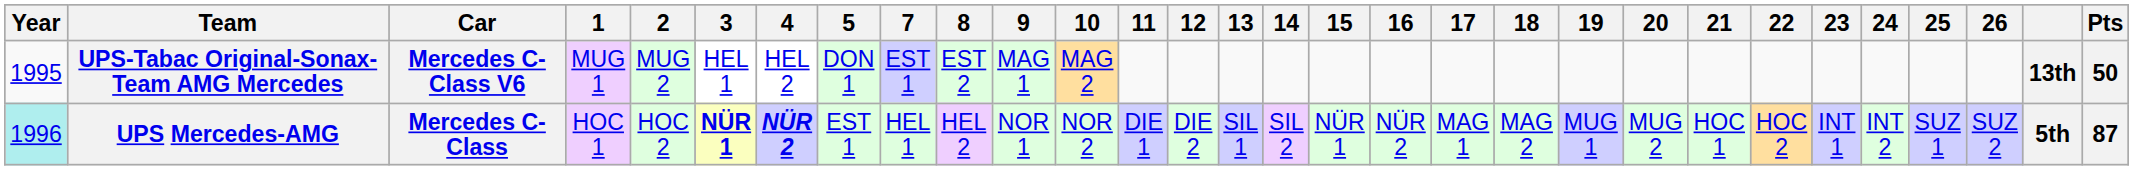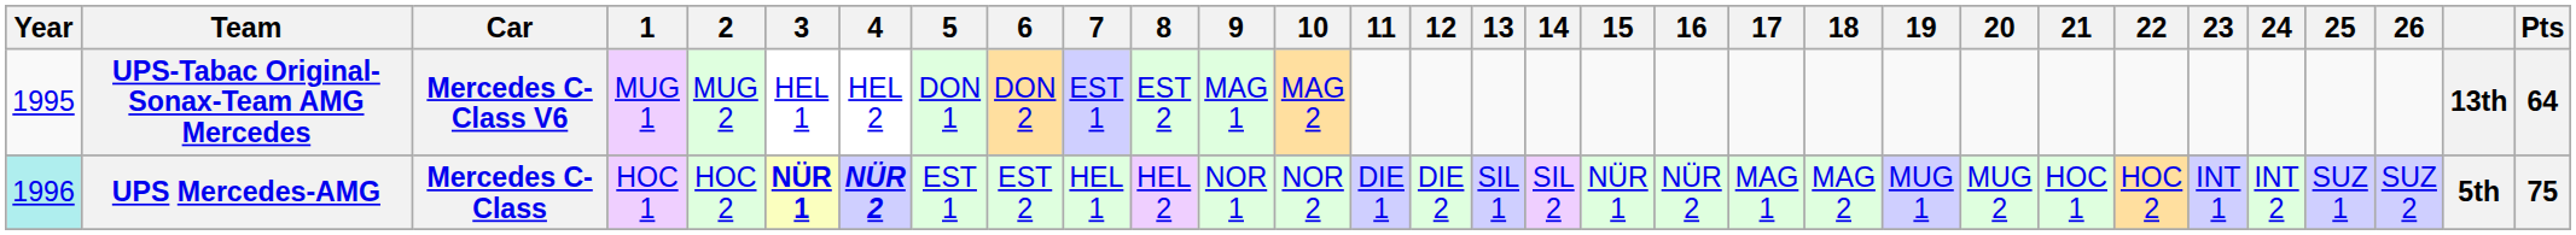 <table class="wikitable" border="1" style="text-align:center; font-size:85%;">
 <tr>
 <th>Year</th>
 <th>Team</th>
 <th>Car</th>
 <th>1</th>
 <th>2</th>
 <th>3</th>
 <th>4</th>
 <th>5</th>
+<th>6</th>
 <th>7</th>
 <th>8</th>
 <th>9</th>
 <th>10</th>
 <th>11</th>
 <th>12</th>
 <th>13</th>
 <th>14</th>
 <th>15</th>
 <th>16</th>
 <th>17</th>
 <th>18</th>
 <th>19</th>
 <th>20</th>
 <th>21</th>
 <th>22</th>
 <th>23</th>
 <th>24</th>
 <th>25</th>
 <th>26</th>
 <th></th>
 <th>Pts</th>
 </tr>
 <tr>
 <td><a href='#'>1995</a></td>
 <th><a href='#'>UPS-Tabac Original-Sonax-Team AMG Mercedes</a></th>
 <th><a href='#'>Mercedes C-Class V6</a></th>
 <td style="background:#EFCFFF;"><a href='#'>MUG<br>1</a><br></td>
 <td style="background:#DFFFDF;"><a href='#'>MUG<br>2</a><br></td>
 <td style="background:#FFFFFF;"><a href='#'>HEL<br>1</a><br></td>
 <td style="background:#FFFFFF;"><a href='#'>HEL<br>2</a><br></td>
 <td style="background:#DFFFDF;"><a href='#'>DON<br>1</a><br></td>
+<td style="background:#FFDF9F;"><a href='#'>DON<br>2</a><br></td>
 <td style="background:#CFCFFF;"><a href='#'>EST<br>1</a><br></td>
 <td style="background:#DFFFDF;"><a href='#'>EST<br>2</a><br></td>
 <td style="background:#DFFFDF;"><a href='#'>MAG<br>1</a><br></td>
 <td style="background:#FFDF9F;"><a href='#'>MAG<br>2</a><br></td>
 <td></td>
 <td></td>
 <td></td>
 <td></td>
 <td></td>
 <td></td>
 <td></td>
 <td></td>
 <td></td>
 <td></td>
 <td></td>
 <td></td>
 <td></td>
 <td></td>
 <td></td>
 <td></td>
 <th>13th</th>
-<th>50</th>
+<th>64</th>
 </tr>
 <tr>
 <td style="background: paleturquoise;"><a href='#'>1996</a></td>
 <th><a href='#'>UPS</a> <a href='#'>Mercedes-AMG</a></th>
 <th><a href='#'>Mercedes C-Class</a></th>
 <td style="background:#EFCFFF;"><a href='#'>HOC<br>1</a><br></td>
 <td style="background:#DFFFDF;"><a href='#'>HOC<br>2</a><br></td>
 <td style="background:#FBFFBF;"><strong><a href='#'>NÜR<br>1</a></strong><br></td>
 <td style="background:#CFCFFF;"><strong><em><a href='#'>NÜR<br>2</a></em></strong><br></td>
 <td style="background:#DFFFDF;"><a href='#'>EST<br>1</a><br></td>
+<td style="background:#DFFFDF;"><a href='#'>EST<br>2</a><br></td>
 <td style="background:#DFFFDF;"><a href='#'>HEL<br>1</a><br></td>
 <td style="background:#EFCFFF;"><a href='#'>HEL<br>2</a><br></td>
 <td style="background:#DFFFDF;"><a href='#'>NOR<br>1</a><br></td>
 <td style="background:#DFFFDF;"><a href='#'>NOR<br>2</a><br></td>
 <td style="background:#CFCFFF;"><a href='#'>DIE<br>1</a><br></td>
 <td style="background:#DFFFDF;"><a href='#'>DIE<br>2</a><br></td>
 <td style="background:#CFCFFF;"><a href='#'>SIL<br>1</a><br></td>
 <td style="background:#EFCFFF;"><a href='#'>SIL<br>2</a><br></td>
 <td style="background:#DFFFDF;"><a href='#'>NÜR<br>1</a><br></td>
 <td style="background:#DFFFDF;"><a href='#'>NÜR<br>2</a><br></td>
 <td style="background:#DFFFDF;"><a href='#'>MAG<br>1</a><br></td>
 <td style="background:#DFFFDF;"><a href='#'>MAG<br>2</a><br></td>
 <td style="background:#CFCFFF;"><a href='#'>MUG<br>1</a><br></td>
 <td style="background:#DFFFDF;"><a href='#'>MUG<br>2</a><br></td>
 <td style="background:#DFFFDF;"><a href='#'>HOC<br>1</a><br></td>
 <td style="background:#FFDF9F;"><a href='#'>HOC<br>2</a><br></td>
 <td style="background:#CFCFFF;"><a href='#'>INT<br>1</a><br></td>
 <td style="background:#DFFFDF;"><a href='#'>INT<br>2</a><br></td>
 <td style="background:#CFCFFF;"><a href='#'>SUZ<br>1</a><br></td>
 <td style="background:#CFCFFF;"><a href='#'>SUZ<br>2</a><br></td>
 <th>5th</th>
-<th>87</th>
+<th>75</th>
 </tr>
 </table>
